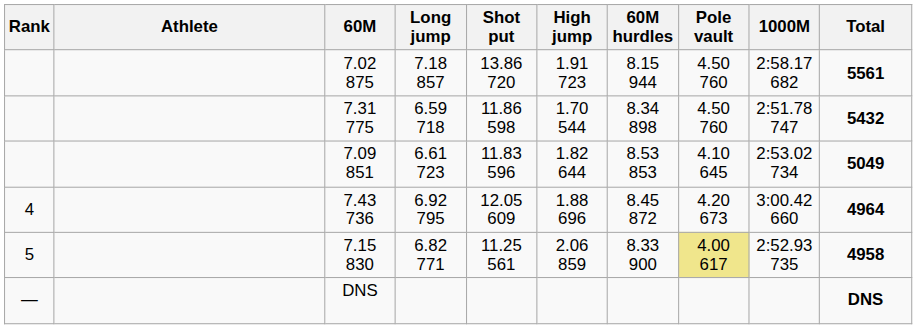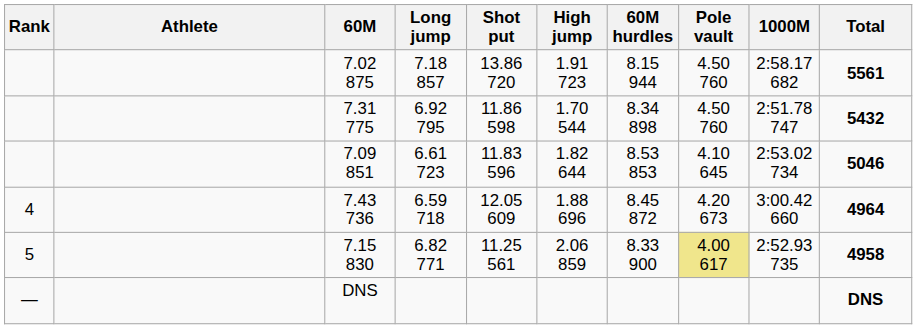 <table class=wikitable style="text-align:center">
 <tr>
 <th width=40>Rank</th>
 <th width=250>Athlete</th>
 <th width=60>60M</th>
 <th width=60>Long<br> jump</th>
 <th width=60>Shot<br> put</th>
 <th width=60>High<br> jump</th>
 <th width=60>60M<br> hurdles</th>
 <th width=60>Pole<br> vault</th>
 <th width=60>1000M</th>
 <th width=80>Total</th>
 </tr>
 <tr>
 <td></td>
 <td align=left></td>
 <td>7.02<br>875</td>
 <td>7.18<br>857</td>
 <td>13.86<br>720</td>
 <td>1.91<br>723</td>
 <td>8.15<br>944</td>
 <td>4.50<br>760</td>
 <td>2:58.17<br>682</td>
 <td><strong>5561</strong></td>
 </tr>
 <tr>
 <td></td>
 <td align=left></td>
 <td>7.31<br>775</td>
-<td>6.59<br>718</td>
+<td>6.92<br>795</td>
 <td>11.86<br>598</td>
 <td>1.70<br>544</td>
 <td>8.34<br>898</td>
 <td>4.50<br>760</td>
 <td>2:51.78<br>747</td>
 <td><strong>5432</strong></td>
 </tr>
 <tr>
 <td></td>
 <td align=left></td>
 <td>7.09<br>851</td>
 <td>6.61<br>723</td>
 <td>11.83<br>596</td>
 <td>1.82<br>644</td>
 <td>8.53<br>853</td>
 <td>4.10<br>645</td>
 <td>2:53.02<br>734</td>
-<td><strong>5049</strong></td>
+<td><strong>5046</strong></td>
 </tr>
 <tr>
 <td>4</td>
 <td align=left></td>
 <td>7.43<br>736</td>
-<td>6.92<br>795</td>
+<td>6.59<br>718</td>
 <td>12.05<br>609</td>
 <td>1.88<br>696</td>
 <td>8.45<br>872</td>
 <td>4.20<br>673</td>
 <td>3:00.42<br>660</td>
 <td><strong>4964</strong></td>
 </tr>
 <tr>
 <td>5</td>
 <td align=left></td>
 <td>7.15<br>830</td>
 <td>6.82<br>771</td>
 <td>11.25<br>561</td>
 <td>2.06<br>859</td>
 <td>8.33<br>900</td>
 <td style="background: khaki;">4.00<br>617</td>
 <td>2:52.93<br>735</td>
 <td><strong>4958</strong></td>
 </tr>
 <tr>
 <td>—</td>
 <td align=left></td>
 <td>DNS<br> </td>
 <td></td>
 <td></td>
 <td></td>
 <td></td>
 <td></td>
 <td></td>
 <td><strong>DNS</strong></td>
 </tr>
 </table>
